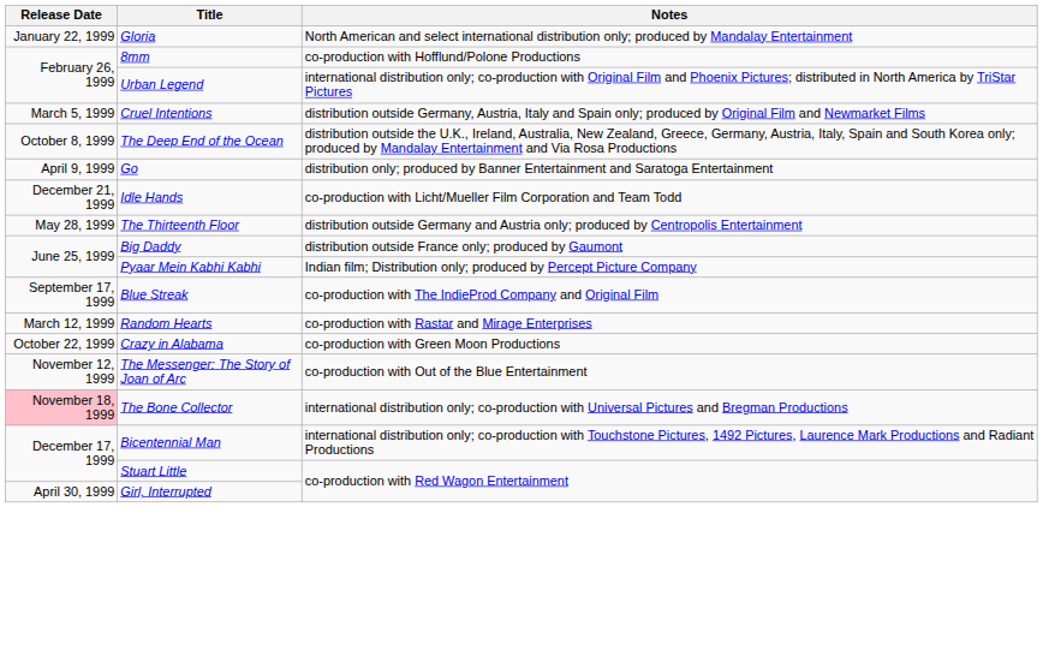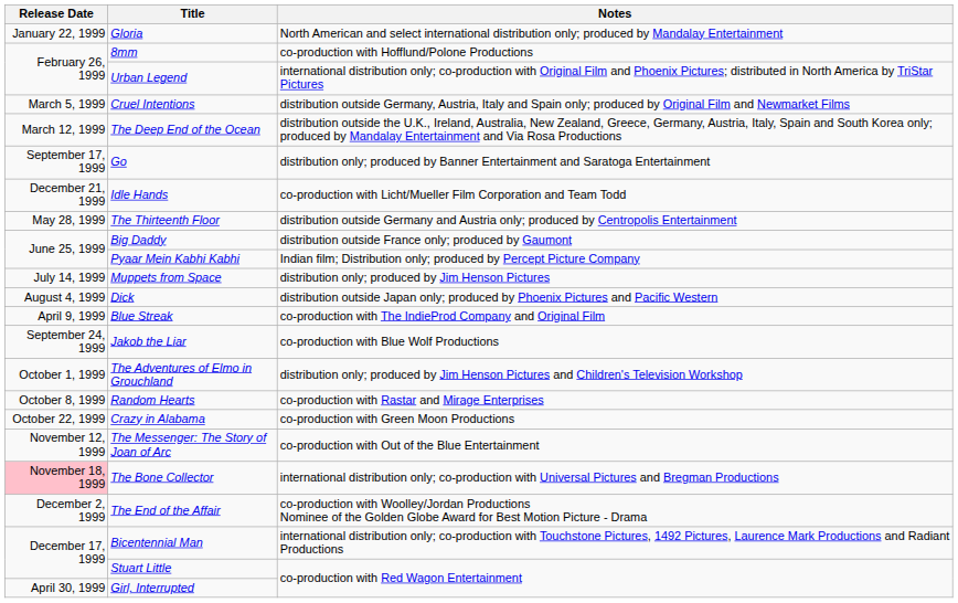 <table class="wikitable sortable" style="width:100%;">
 <tr>
 <th scope="col" style="width:130px;">Release Date</th>
 <th>Title</th>
 <th>Notes</th>
 </tr>
 <tr>
 <td style="text-align:right;">January 22, 1999</td>
 <td><em><a href='#'>Gloria</a></em></td>
 <td>North American and select international distribution only; produced by <a href='#'>Mandalay Entertainment</a></td>
 </tr>
 <tr>
 <td style="text-align:right;" rowspan="2">February 26, 1999</td>
 <td><em><a href='#'>8mm</a></em></td>
 <td>co-production with Hofflund/Polone Productions</td>
 </tr>
 <tr>
 <td><em><a href='#'>Urban Legend</a></em></td>
 <td>international distribution only; co-production with <a href='#'>Original Film</a> and <a href='#'>Phoenix Pictures</a>; distributed in North America by <a href='#'>TriStar Pictures</a></td>
 </tr>
 <tr>
 <td style="text-align:right;">March 5, 1999</td>
 <td><em><a href='#'>Cruel Intentions</a></em></td>
 <td>distribution outside Germany, Austria, Italy and Spain only; produced by <a href='#'>Original Film</a> and <a href='#'>Newmarket Films</a></td>
 </tr>
 <tr>
-<td style="text-align:right;">October 8, 1999</td>
+<td style="text-align:right;">March 12, 1999</td>
 <td><em><a href='#'>The Deep End of the Ocean</a></em></td>
 <td>distribution outside the U.K., Ireland, Australia, New Zealand, Greece, Germany, Austria, Italy, Spain and South Korea only; produced by <a href='#'>Mandalay Entertainment</a> and Via Rosa Productions</td>
 </tr>
 <tr>
-<td style="text-align:right;">April 9, 1999</td>
+<td style="text-align:right;">September 17, 1999</td>
 <td><em><a href='#'>Go</a></em></td>
 <td>distribution only; produced by Banner Entertainment and Saratoga Entertainment</td>
 </tr>
 <tr>
 <td style="text-align:right;">December 21, 1999</td>
 <td><em><a href='#'>Idle Hands</a></em></td>
 <td>co-production with Licht/Mueller Film Corporation and Team Todd</td>
 </tr>
 <tr>
 <td style="text-align:right;">May 28, 1999</td>
 <td><em><a href='#'>The Thirteenth Floor</a></em></td>
 <td>distribution outside Germany and Austria only; produced by <a href='#'>Centropolis Entertainment</a></td>
 </tr>
 <tr>
 <td style="text-align:right;" rowspan="2">June 25, 1999</td>
 <td><em><a href='#'>Big Daddy</a></em></td>
 <td>distribution outside France only; produced by <a href='#'>Gaumont</a></td>
 </tr>
 <tr>
 <td><em><a href='#'>Pyaar Mein Kabhi Kabhi</a></em></td>
 <td>Indian film; Distribution only; produced by <a href='#'>Percept Picture Company</a></td>
 </tr>
 <tr>
-<td style="text-align:right;">September 17, 1999</td>
+<td style="text-align:right;">July 14, 1999</td>
+<td><em><a href='#'>Muppets from Space</a></em></td>
+<td>distribution only; produced by <a href='#'>Jim Henson Pictures</a></td>
+</tr>
+<tr>
+<td style="text-align:right;">August 4, 1999</td>
+<td><em><a href='#'>Dick</a></em></td>
+<td>distribution outside Japan only; produced by <a href='#'>Phoenix Pictures</a> and <a href='#'>Pacific Western</a></td>
+</tr>
+<tr>
+<td style="text-align:right;">April 9, 1999</td>
 <td><em><a href='#'>Blue Streak</a></em></td>
 <td>co-production with <a href='#'>The IndieProd Company</a> and <a href='#'>Original Film</a></td>
 </tr>
 <tr>
-<td style="text-align:right;">March 12, 1999</td>
+<td style="text-align:right;">September 24, 1999</td>
+<td><em><a href='#'>Jakob the Liar</a></em></td>
+<td>co-production with Blue Wolf Productions</td>
+</tr>
+<tr>
+<td style="text-align:right;">October 1, 1999</td>
+<td><em><a href='#'>The Adventures of Elmo in Grouchland</a></em></td>
+<td>distribution only; produced by <a href='#'>Jim Henson Pictures</a> and <a href='#'>Children's Television Workshop</a></td>
+</tr>
+<tr>
+<td style="text-align:right;">October 8, 1999</td>
 <td><em><a href='#'>Random Hearts</a></em></td>
 <td>co-production with <a href='#'>Rastar</a> and <a href='#'>Mirage Enterprises</a></td>
 </tr>
 <tr>
 <td style="text-align:right;">October 22, 1999</td>
 <td><em><a href='#'>Crazy in Alabama</a></em></td>
 <td>co-production with Green Moon Productions</td>
 </tr>
 <tr>
 <td style="text-align:right;">November 12, 1999</td>
 <td><em><a href='#'>The Messenger: The Story of Joan of Arc</a></em></td>
 <td>co-production with Out of the Blue Entertainment</td>
 </tr>
 <tr>
 <td style="background: pink; text-align:right;">November 18, 1999</td>
 <td><em><a href='#'>The Bone Collector</a></em></td>
 <td>international distribution only; co-production with <a href='#'>Universal Pictures</a> and <a href='#'>Bregman Productions</a></td>
 </tr>
 <tr>
+<td style="text-align:right;">December 2, 1999</td>
+<td><em><a href='#'>The End of the Affair</a></em></td>
+<td>co-production with Woolley/Jordan Productions<br>Nominee of the Golden Globe Award for Best Motion Picture - Drama</td>
+</tr>
+<tr>
 <td style="text-align:right;" rowspan="2">December 17, 1999</td>
 <td><em><a href='#'>Bicentennial Man</a></em></td>
 <td>international distribution only; co-production with <a href='#'>Touchstone Pictures</a>, <a href='#'>1492 Pictures</a>, <a href='#'>Laurence Mark Productions</a> and Radiant Productions</td>
 </tr>
 <tr>
 <td><em><a href='#'>Stuart Little</a></em></td>
 <td rowspan="2">co-production with <a href='#'>Red Wagon Entertainment</a></td>
 </tr>
 <tr>
 <td style="text-align:right;">April 30, 1999</td>
 <td><em><a href='#'>Girl, Interrupted</a></em></td>
 </tr>
 </table>
